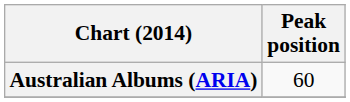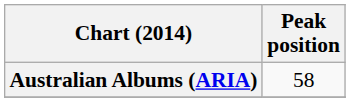 <table class="wikitable sortable plainrowheaders" style="text-align:center">
 <tr>
 <th scope="col">Chart (2014)</th>
 <th scope="col">Peak<br>position</th>
 </tr>
 <tr>
 <th scope="row">Australian Albums (<a href='#'>ARIA</a>)</th>
-<td>60</td>
+<td>58</td>
 </tr>
 <tr>
 </tr>
 <tr>
 </tr>
 <tr>
 </tr>
 <tr>
 </tr>
 <tr>
 </tr>
 <tr>
 </tr>
 <tr>
 </tr>
 <tr>
 </tr>
 <tr>
 </tr>
 <tr>
 </tr>
 <tr>
 </tr>
 <tr>
 </tr>
 <tr>
 </tr>
 <tr>
 </tr>
 </table>
